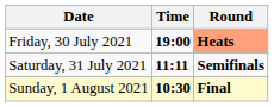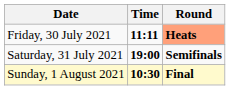 <table class="wikitable">
 <tr>
 <th>Date</th>
 <th>Time</th>
 <th>Round</th>
 </tr>
 <tr>
 <td>Friday, 30 July 2021</td>
-<td><strong>19:00</strong></td>
+<td><strong>11:11</strong></td>
 <td style="background: lightsalmon;"><strong>Heats</strong></td>
 </tr>
 <tr>
 <td>Saturday, 31 July 2021</td>
-<td><strong>11:11</strong></td>
+<td><strong>19:00</strong></td>
 <td><strong>Semifinals</strong></td>
 </tr>
 <tr bgcolor=lemonchiffon>
 <td>Sunday, 1 August 2021</td>
 <td><strong>10:30</strong></td>
 <td><strong>Final</strong></td>
 </tr>
 </table>
